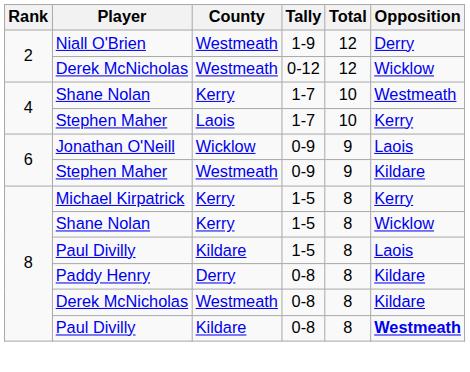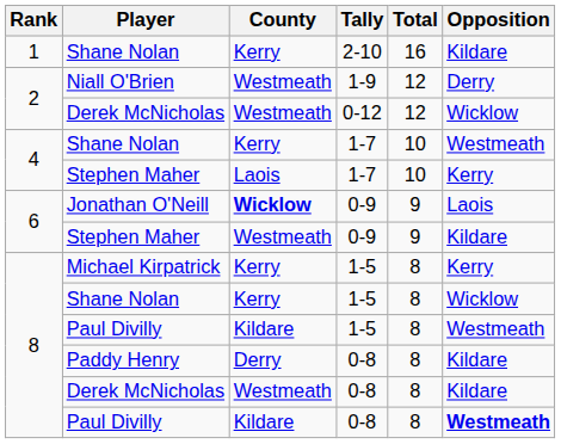 <table class="wikitable">
 <tr>
 <th>Rank</th>
 <th>Player</th>
 <th>County</th>
 <th>Tally</th>
 <th>Total</th>
 <th>Opposition</th>
+</tr>
+<tr>
+<td style="text-align:center;">1</td>
+<td><a href='#'>Shane Nolan</a></td>
+<td><a href='#'>Kerry</a></td>
+<td align=center>2-10</td>
+<td align=center>16</td>
+<td><a href='#'>Kildare</a></td>
 </tr>
 <tr>
 <td rowspan="2" style="text-align:center;">2</td>
 <td><a href='#'>Niall O'Brien</a></td>
 <td><a href='#'>Westmeath</a></td>
 <td align=center>1-9</td>
 <td align=center>12</td>
 <td><a href='#'>Derry</a></td>
 </tr>
 <tr>
 <td><a href='#'>Derek McNicholas</a></td>
 <td><a href='#'>Westmeath</a></td>
 <td align=center>0-12</td>
 <td align=center>12</td>
 <td><a href='#'>Wicklow</a></td>
 </tr>
 <tr>
 <td rowspan="2" style="text-align:center;">4</td>
 <td><a href='#'>Shane Nolan</a></td>
 <td><a href='#'>Kerry</a></td>
 <td align=center>1-7</td>
 <td align=center>10</td>
 <td><a href='#'>Westmeath</a></td>
 </tr>
 <tr>
 <td><a href='#'>Stephen Maher</a></td>
 <td><a href='#'>Laois</a></td>
 <td align=center>1-7</td>
 <td align=center>10</td>
 <td><a href='#'>Kerry</a></td>
 </tr>
 <tr>
 <td rowspan="2" style="text-align:center;">6</td>
 <td><a href='#'>Jonathan O'Neill</a></td>
-<td><a href='#'>Wicklow</a></td>
+<td><strong><a href='#'>Wicklow</a></strong></td>
 <td align=center>0-9</td>
 <td align=center>9</td>
 <td><a href='#'>Laois</a></td>
 </tr>
 <tr>
 <td><a href='#'>Stephen Maher</a></td>
 <td><a href='#'>Westmeath</a></td>
 <td align=center>0-9</td>
 <td align=center>9</td>
 <td><a href='#'>Kildare</a></td>
 </tr>
 <tr>
 <td rowspan="6" style="text-align:center;">8</td>
 <td><a href='#'>Michael Kirpatrick</a></td>
 <td><a href='#'>Kerry</a></td>
 <td align=center>1-5</td>
 <td align=center>8</td>
 <td><a href='#'>Kerry</a></td>
 </tr>
 <tr>
 <td><a href='#'>Shane Nolan</a></td>
 <td><a href='#'>Kerry</a></td>
 <td align=center>1-5</td>
 <td align=center>8</td>
 <td><a href='#'>Wicklow</a></td>
 </tr>
 <tr>
 <td><a href='#'>Paul Divilly</a></td>
 <td><a href='#'>Kildare</a></td>
 <td align=center>1-5</td>
 <td align=center>8</td>
-<td><a href='#'>Laois</a></td>
+<td><a href='#'>Westmeath</a></td>
 </tr>
 <tr>
 <td><a href='#'>Paddy Henry</a></td>
 <td><a href='#'>Derry</a></td>
 <td align=center>0-8</td>
 <td align=center>8</td>
 <td><a href='#'>Kildare</a></td>
 </tr>
 <tr>
 <td><a href='#'>Derek McNicholas</a></td>
 <td><a href='#'>Westmeath</a></td>
 <td align=center>0-8</td>
 <td align=center>8</td>
 <td><a href='#'>Kildare</a></td>
 </tr>
 <tr>
 <td><a href='#'>Paul Divilly</a></td>
 <td><a href='#'>Kildare</a></td>
 <td align=center>0-8</td>
 <td align=center>8</td>
 <td><strong><a href='#'>Westmeath</a></strong></td>
 </tr>
 </table>
